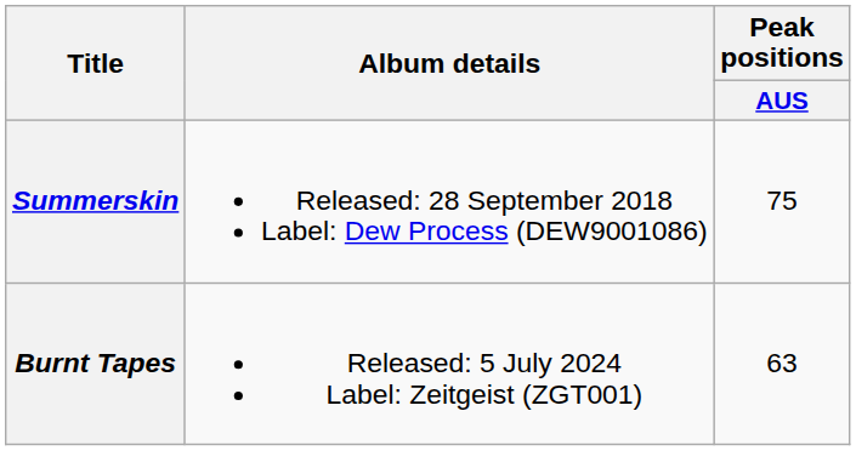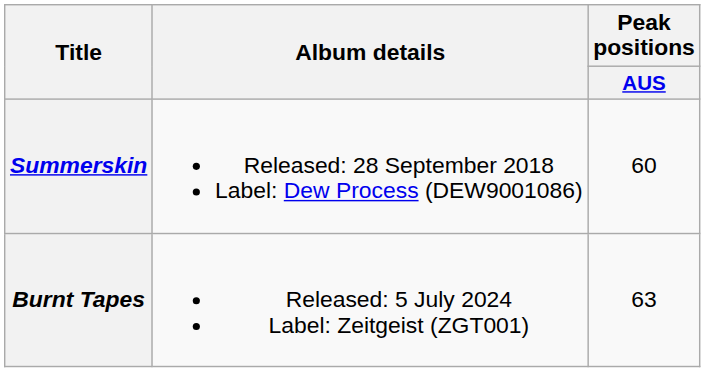 <table class="wikitable plainrowheaders" style="text-align:center;">
 <tr>
 <th align="center" rowspan="2">Title</th>
 <th align="center" rowspan="2">Album details</th>
 <th align="center" colspan="1">Peak positions</th>
 </tr>
 <tr>
 <th scope="col" style="width:3em;font-size:90%;"><a href='#'>AUS</a><br></th>
 </tr>
 <tr>
 <th scope="row"><em><a href='#'>Summerskin</a></em></th>
 <td><br><ul><li>Released: 28 September 2018</li><li>Label: <a href='#'>Dew Process</a> (DEW9001086)</li></ul></td>
-<td>75</td>
+<td>60</td>
 </tr>
 <tr>
 <th scope="row"><em>Burnt Tapes</em></th>
 <td><br><ul><li>Released: 5 July 2024</li><li>Label: Zeitgeist (ZGT001)</li></ul></td>
 <td>63</td>
 </tr>
 </table>
